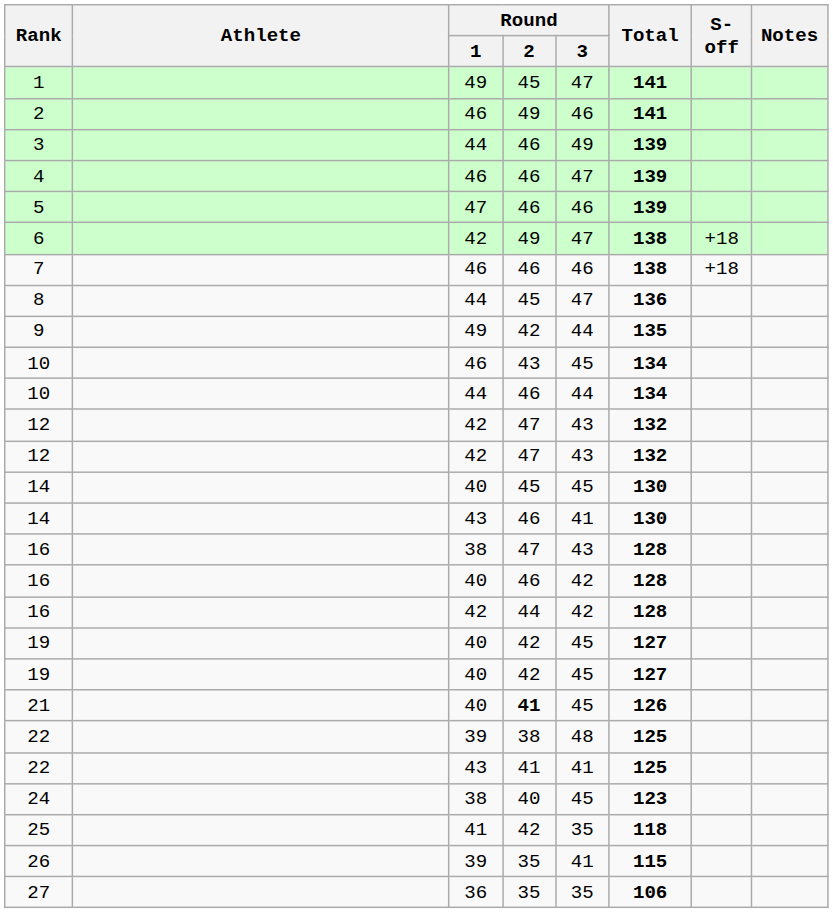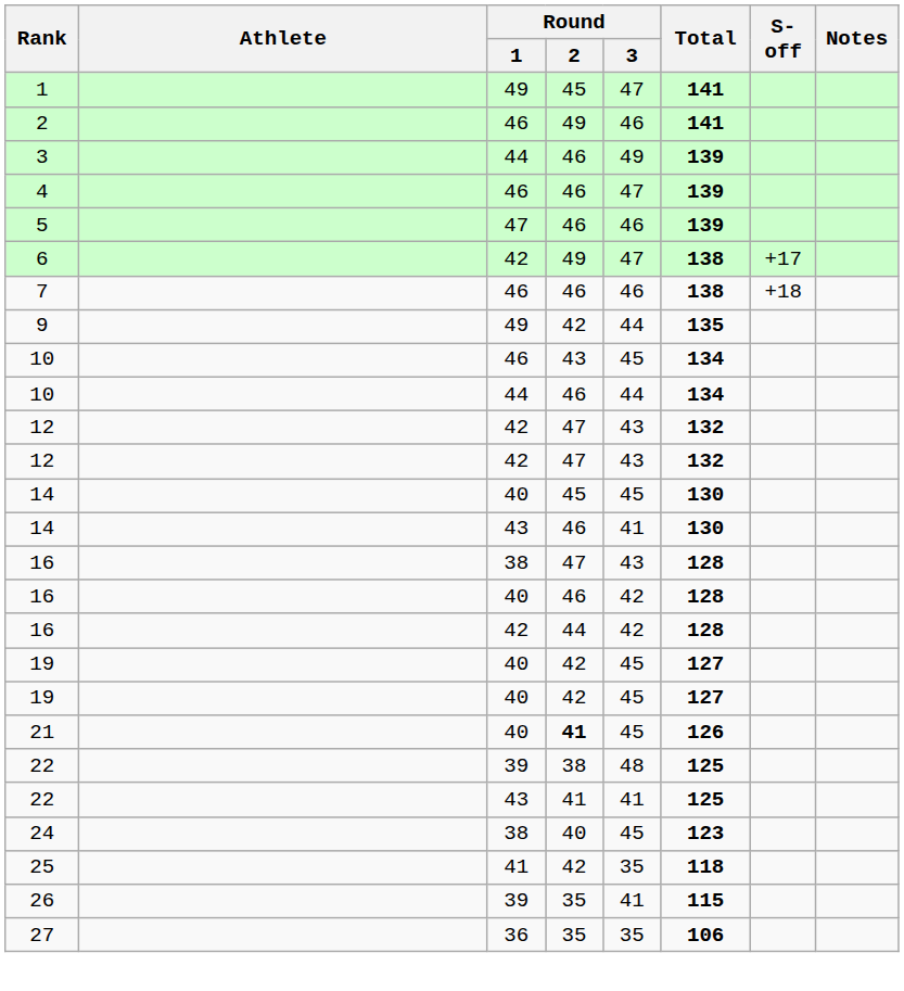 <table class="wikitable" style="text-align:center">
 <tr>
 <th rowspan=2 width=40>Rank</th>
 <th rowspan=2 width=250>Athlete</th>
 <th colspan=3>Round</th>
 <th rowspan=2 width=50>Total</th>
 <th rowspan=2 width=35>S-off</th>
 <th rowspan=2 width=45>Notes</th>
 </tr>
 <tr>
 <th width=30>1</th>
 <th width=30>2</th>
 <th width=30>3</th>
 </tr>
 <tr bgcolor=ccffcc>
 <td>1</td>
 <td align=left></td>
 <td>49</td>
 <td>45</td>
 <td>47</td>
 <td><strong>141</strong></td>
 <td></td>
 <td></td>
 </tr>
 <tr bgcolor=ccffcc>
 <td>2</td>
 <td align=left></td>
 <td>46</td>
 <td>49</td>
 <td>46</td>
 <td><strong>141</strong></td>
 <td></td>
 <td></td>
 </tr>
 <tr bgcolor=ccffcc>
 <td>3</td>
 <td align=left></td>
 <td>44</td>
 <td>46</td>
 <td>49</td>
 <td><strong>139</strong></td>
 <td></td>
 <td></td>
 </tr>
 <tr bgcolor=ccffcc>
 <td>4</td>
 <td align=left></td>
 <td>46</td>
 <td>46</td>
 <td>47</td>
 <td><strong>139</strong></td>
 <td></td>
 <td></td>
 </tr>
 <tr bgcolor=ccffcc>
 <td>5</td>
 <td align=left></td>
 <td>47</td>
 <td>46</td>
 <td>46</td>
 <td><strong>139</strong></td>
 <td></td>
 <td></td>
 </tr>
 <tr bgcolor=ccffcc>
 <td>6</td>
 <td align=left></td>
 <td>42</td>
 <td>49</td>
 <td>47</td>
 <td><strong>138</strong></td>
-<td>+18</td>
+<td>+17</td>
 <td></td>
 </tr>
 <tr>
 <td>7</td>
 <td align=left></td>
 <td>46</td>
 <td>46</td>
 <td>46</td>
 <td><strong>138</strong></td>
 <td>+18</td>
-<td></td>
-</tr>
-<tr>
-<td>8</td>
-<td align=left></td>
-<td>44</td>
-<td>45</td>
-<td>47</td>
-<td><strong>136</strong></td>
-<td></td>
 <td></td>
 </tr>
 <tr>
 <td>9</td>
 <td align=left></td>
 <td>49</td>
 <td>42</td>
 <td>44</td>
 <td><strong>135</strong></td>
 <td></td>
 <td></td>
 </tr>
 <tr>
 <td>10</td>
 <td align=left></td>
 <td>46</td>
 <td>43</td>
 <td>45</td>
 <td><strong>134</strong></td>
 <td></td>
 <td></td>
 </tr>
 <tr>
 <td>10</td>
 <td align=left></td>
 <td>44</td>
 <td>46</td>
 <td>44</td>
 <td><strong>134</strong></td>
 <td></td>
 <td></td>
 </tr>
 <tr>
 <td>12</td>
 <td align=left></td>
 <td>42</td>
 <td>47</td>
 <td>43</td>
 <td><strong>132</strong></td>
 <td></td>
 <td></td>
 </tr>
 <tr>
 <td>12</td>
 <td align=left></td>
 <td>42</td>
 <td>47</td>
 <td>43</td>
 <td><strong>132</strong></td>
 <td></td>
 <td></td>
 </tr>
 <tr>
 <td>14</td>
 <td align=left></td>
 <td>40</td>
 <td>45</td>
 <td>45</td>
 <td><strong>130</strong></td>
 <td></td>
 <td></td>
 </tr>
 <tr>
 <td>14</td>
 <td align=left></td>
 <td>43</td>
 <td>46</td>
 <td>41</td>
 <td><strong>130</strong></td>
 <td></td>
 <td></td>
 </tr>
 <tr>
 <td>16</td>
 <td align=left></td>
 <td>38</td>
 <td>47</td>
 <td>43</td>
 <td><strong>128</strong></td>
 <td></td>
 <td></td>
 </tr>
 <tr>
 <td>16</td>
 <td align=left></td>
 <td>40</td>
 <td>46</td>
 <td>42</td>
 <td><strong>128</strong></td>
 <td></td>
 <td></td>
 </tr>
 <tr>
 <td>16</td>
 <td align=left></td>
 <td>42</td>
 <td>44</td>
 <td>42</td>
 <td><strong>128</strong></td>
 <td></td>
 <td></td>
 </tr>
 <tr>
 <td>19</td>
 <td align=left></td>
 <td>40</td>
 <td>42</td>
 <td>45</td>
 <td><strong>127</strong></td>
 <td></td>
 <td></td>
 </tr>
 <tr>
 <td>19</td>
 <td align=left></td>
 <td>40</td>
 <td>42</td>
 <td>45</td>
 <td><strong>127</strong></td>
 <td></td>
 <td></td>
 </tr>
 <tr>
 <td>21</td>
 <td align=left></td>
 <td>40</td>
 <td><strong>41</strong></td>
 <td>45</td>
 <td><strong>126</strong></td>
 <td></td>
 <td></td>
 </tr>
 <tr>
 <td>22</td>
 <td align=left></td>
 <td>39</td>
 <td>38</td>
 <td>48</td>
 <td><strong>125</strong></td>
 <td></td>
 <td></td>
 </tr>
 <tr>
 <td>22</td>
 <td align=left></td>
 <td>43</td>
 <td>41</td>
 <td>41</td>
 <td><strong>125</strong></td>
 <td></td>
 <td></td>
 </tr>
 <tr>
 <td>24</td>
 <td align=left></td>
 <td>38</td>
 <td>40</td>
 <td>45</td>
 <td><strong>123</strong></td>
 <td></td>
 <td></td>
 </tr>
 <tr>
 <td>25</td>
 <td align=left></td>
 <td>41</td>
 <td>42</td>
 <td>35</td>
 <td><strong>118</strong></td>
 <td></td>
 <td></td>
 </tr>
 <tr>
 <td>26</td>
 <td align=left></td>
 <td>39</td>
 <td>35</td>
 <td>41</td>
 <td><strong>115</strong></td>
 <td></td>
 <td></td>
 </tr>
 <tr>
 <td>27</td>
 <td align=left></td>
 <td>36</td>
 <td>35</td>
 <td>35</td>
 <td><strong>106</strong></td>
 <td></td>
 <td></td>
 </tr>
 </table>
